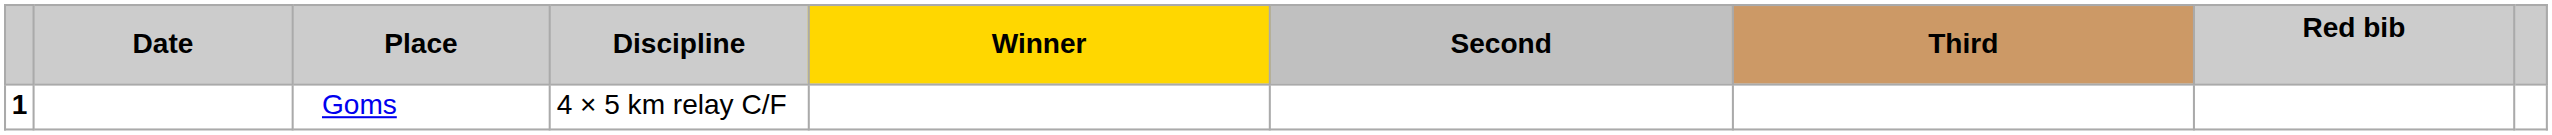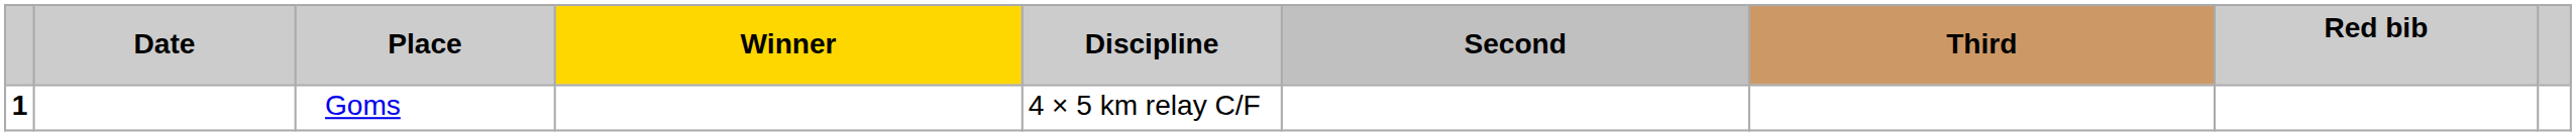 <table class="wikitable plainrowheaders" style="background:#fff; font-size:86%; line-height:16px; border:grey solid 1px; border-collapse:collapse;">
 <tr style="background:#ccc; text-align:center;">
 <th scope="col" style="background:#ccc; width=10 px;"></th>
 <th scope="col" style="background:#ccc; width:120px;">Date</th>
 <th scope="col" style="background:#ccc; width:120px;">Place</th>
+<th scope="col" style="background:gold; width:220px;">Winner</th>
 <th scope="col" style="background:#ccc; width:120px;">Discipline</th>
-<th scope="col" style="background:gold; width:220px;">Winner</th>
 <th scope="col" style="background:silver; width:220px;">Second</th>
 <th scope="col" style="background:#c96; width:220px;">Third</th>
 <th scope="col" style="background:#ccc; width:150px;">Red bib<br><br></th>
 <th scope="col" style="background:#ccc; width:10px;"></th>
 </tr>
 <tr>
 <td align=center><strong>1</strong></td>
 <td align=right></td>
 <td align=left>   <a href='#'>Goms</a></td>
+<td></td>
 <td>4 × 5 km relay C/F</td>
-<td></td>
 <td></td>
 <td></td>
 <td></td>
 <td></td>
 </tr>
 </table>
